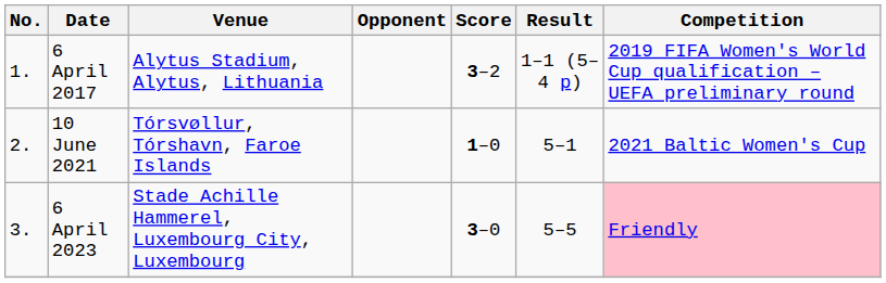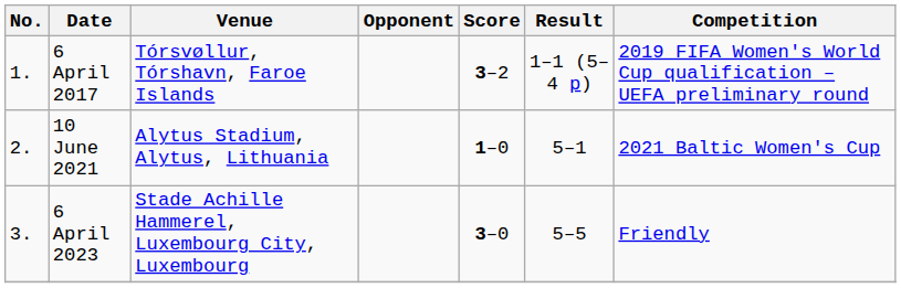 <table class="wikitable">
 <tr>
 <th>No.</th>
 <th>Date</th>
 <th>Venue</th>
 <th>Opponent</th>
 <th>Score</th>
 <th>Result</th>
 <th>Competition</th>
 </tr>
 <tr>
 <td>1.</td>
 <td>6 April 2017</td>
-<td><a href='#'>Alytus Stadium</a>, <a href='#'>Alytus</a>, <a href='#'>Lithuania</a></td>
+<td><a href='#'>Tórsvøllur</a>, <a href='#'>Tórshavn</a>, <a href='#'>Faroe Islands</a></td>
 <td></td>
 <td align=center><strong>3</strong>–2</td>
 <td align=center>1–1 (5–4 <a href='#'>p</a>)</td>
 <td><a href='#'>2019 FIFA Women's World Cup qualification – UEFA preliminary round</a></td>
 </tr>
 <tr>
 <td>2.</td>
 <td>10 June 2021</td>
-<td><a href='#'>Tórsvøllur</a>, <a href='#'>Tórshavn</a>, <a href='#'>Faroe Islands</a></td>
+<td><a href='#'>Alytus Stadium</a>, <a href='#'>Alytus</a>, <a href='#'>Lithuania</a></td>
 <td></td>
 <td align=center><strong>1</strong>–0</td>
 <td align=center>5–1</td>
 <td><a href='#'>2021 Baltic Women's Cup</a></td>
 </tr>
 <tr>
 <td>3.</td>
 <td>6 April 2023</td>
 <td><a href='#'>Stade Achille Hammerel</a>, <a href='#'>Luxembourg City</a>, <a href='#'>Luxembourg</a></td>
 <td></td>
 <td align=center><strong>3</strong>–0</td>
 <td align=center>5–5</td>
-<td style="background: pink;"><a href='#'>Friendly</a></td>
+<td><a href='#'>Friendly</a></td>
 </tr>
 <tr>
 </tr>
 </table>
